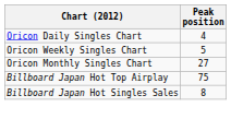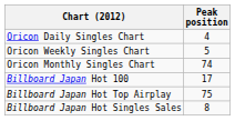 <table class="wikitable sortable" border="1">
 <tr>
 <th>Chart (2012)</th>
 <th>Peak<br>position</th>
 </tr>
 <tr>
 <td><a href='#'>Oricon</a> Daily Singles Chart</td>
 <td style="text-align:center;">4</td>
 </tr>
 <tr>
 <td>Oricon Weekly Singles Chart</td>
 <td style="text-align:center;">5</td>
 </tr>
 <tr>
 <td>Oricon Monthly Singles Chart</td>
-<td style="text-align:center;">27</td>
+<td style="text-align:center;">74</td>
+</tr>
+<tr>
+<td><em><a href='#'>Billboard Japan</a></em> Hot 100</td>
+<td style="text-align:center;">17</td>
 </tr>
 <tr>
 <td><em>Billboard Japan</em> Hot Top Airplay</td>
 <td style="text-align:center;">75</td>
 </tr>
 <tr>
 <td><em>Billboard Japan</em> Hot Singles Sales</td>
 <td style="text-align:center;">8</td>
 </tr>
 </table>
